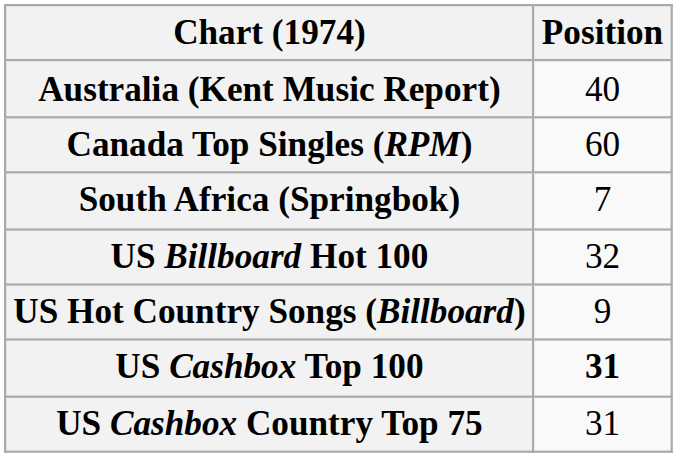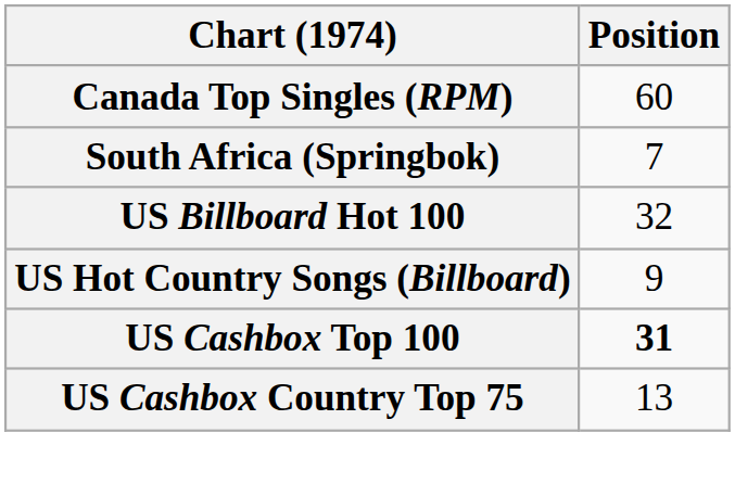 <table class="wikitable sortable plainrowheaders" style="text-align:center">
 <tr>
 <th scope="col">Chart (1974)</th>
 <th scope="col">Position</th>
-</tr>
-<tr>
-<th scope="row">Australia (Kent Music Report)</th>
-<td>40</td>
 </tr>
 <tr>
 <th scope="row">Canada Top Singles (<em>RPM</em>)</th>
 <td>60</td>
 </tr>
 <tr>
 <th scope="row">South Africa (Springbok)</th>
 <td>7</td>
 </tr>
 <tr>
 <th scope="row">US <em>Billboard</em> Hot 100</th>
 <td>32</td>
 </tr>
 <tr>
 <th scope="row">US Hot Country Songs (<em>Billboard</em>)</th>
 <td>9</td>
 </tr>
 <tr>
 <th scope="row">US <em>Cashbox</em> Top 100</th>
 <td><strong>31</strong></td>
 </tr>
 <tr>
 <th scope="row">US <em>Cashbox</em> Country Top 75</th>
-<td>31</td>
+<td>13</td>
 </tr>
 </table>
